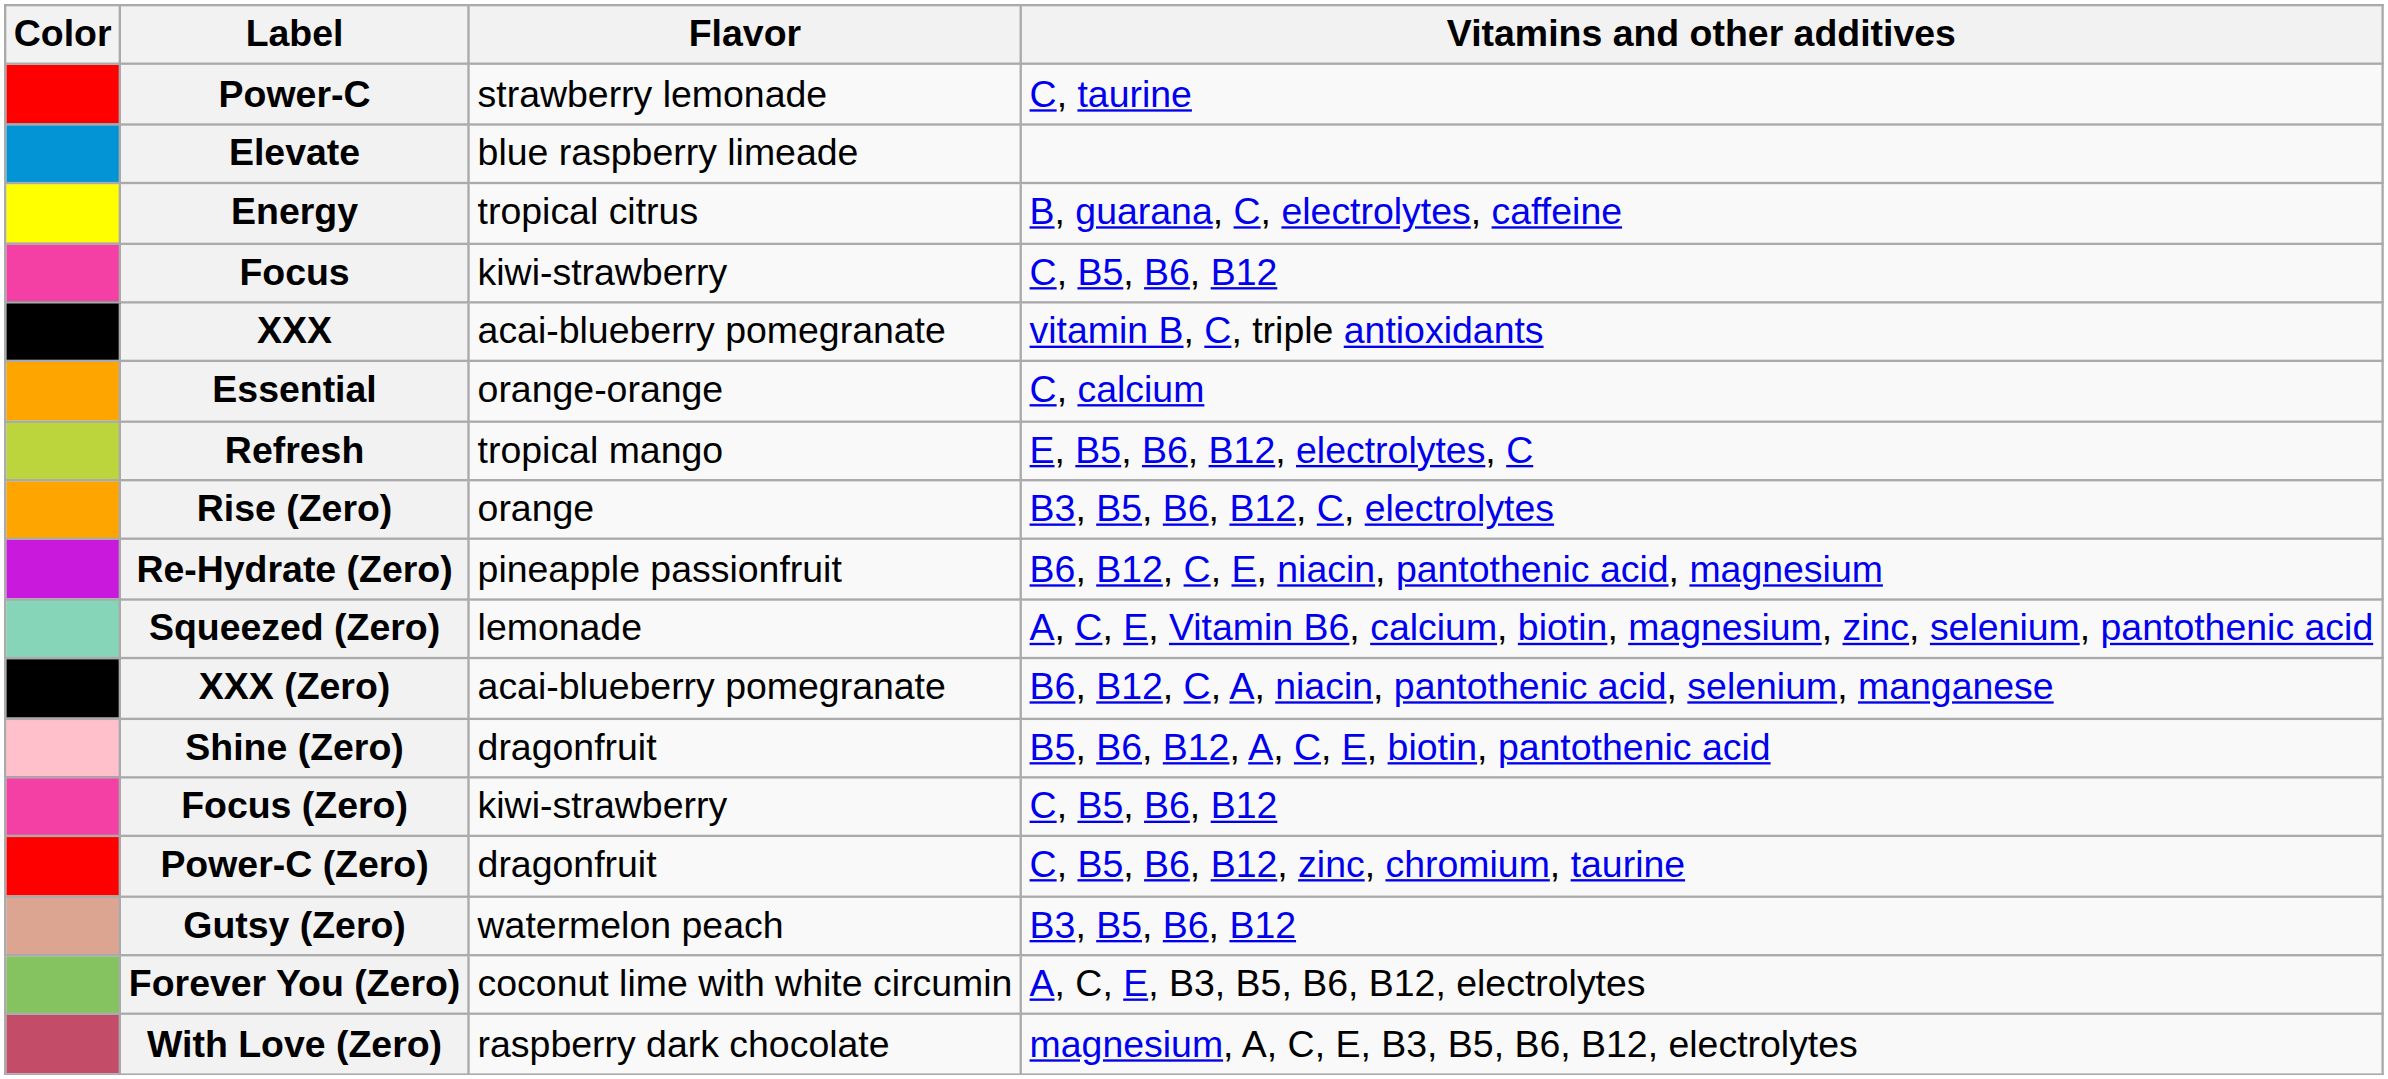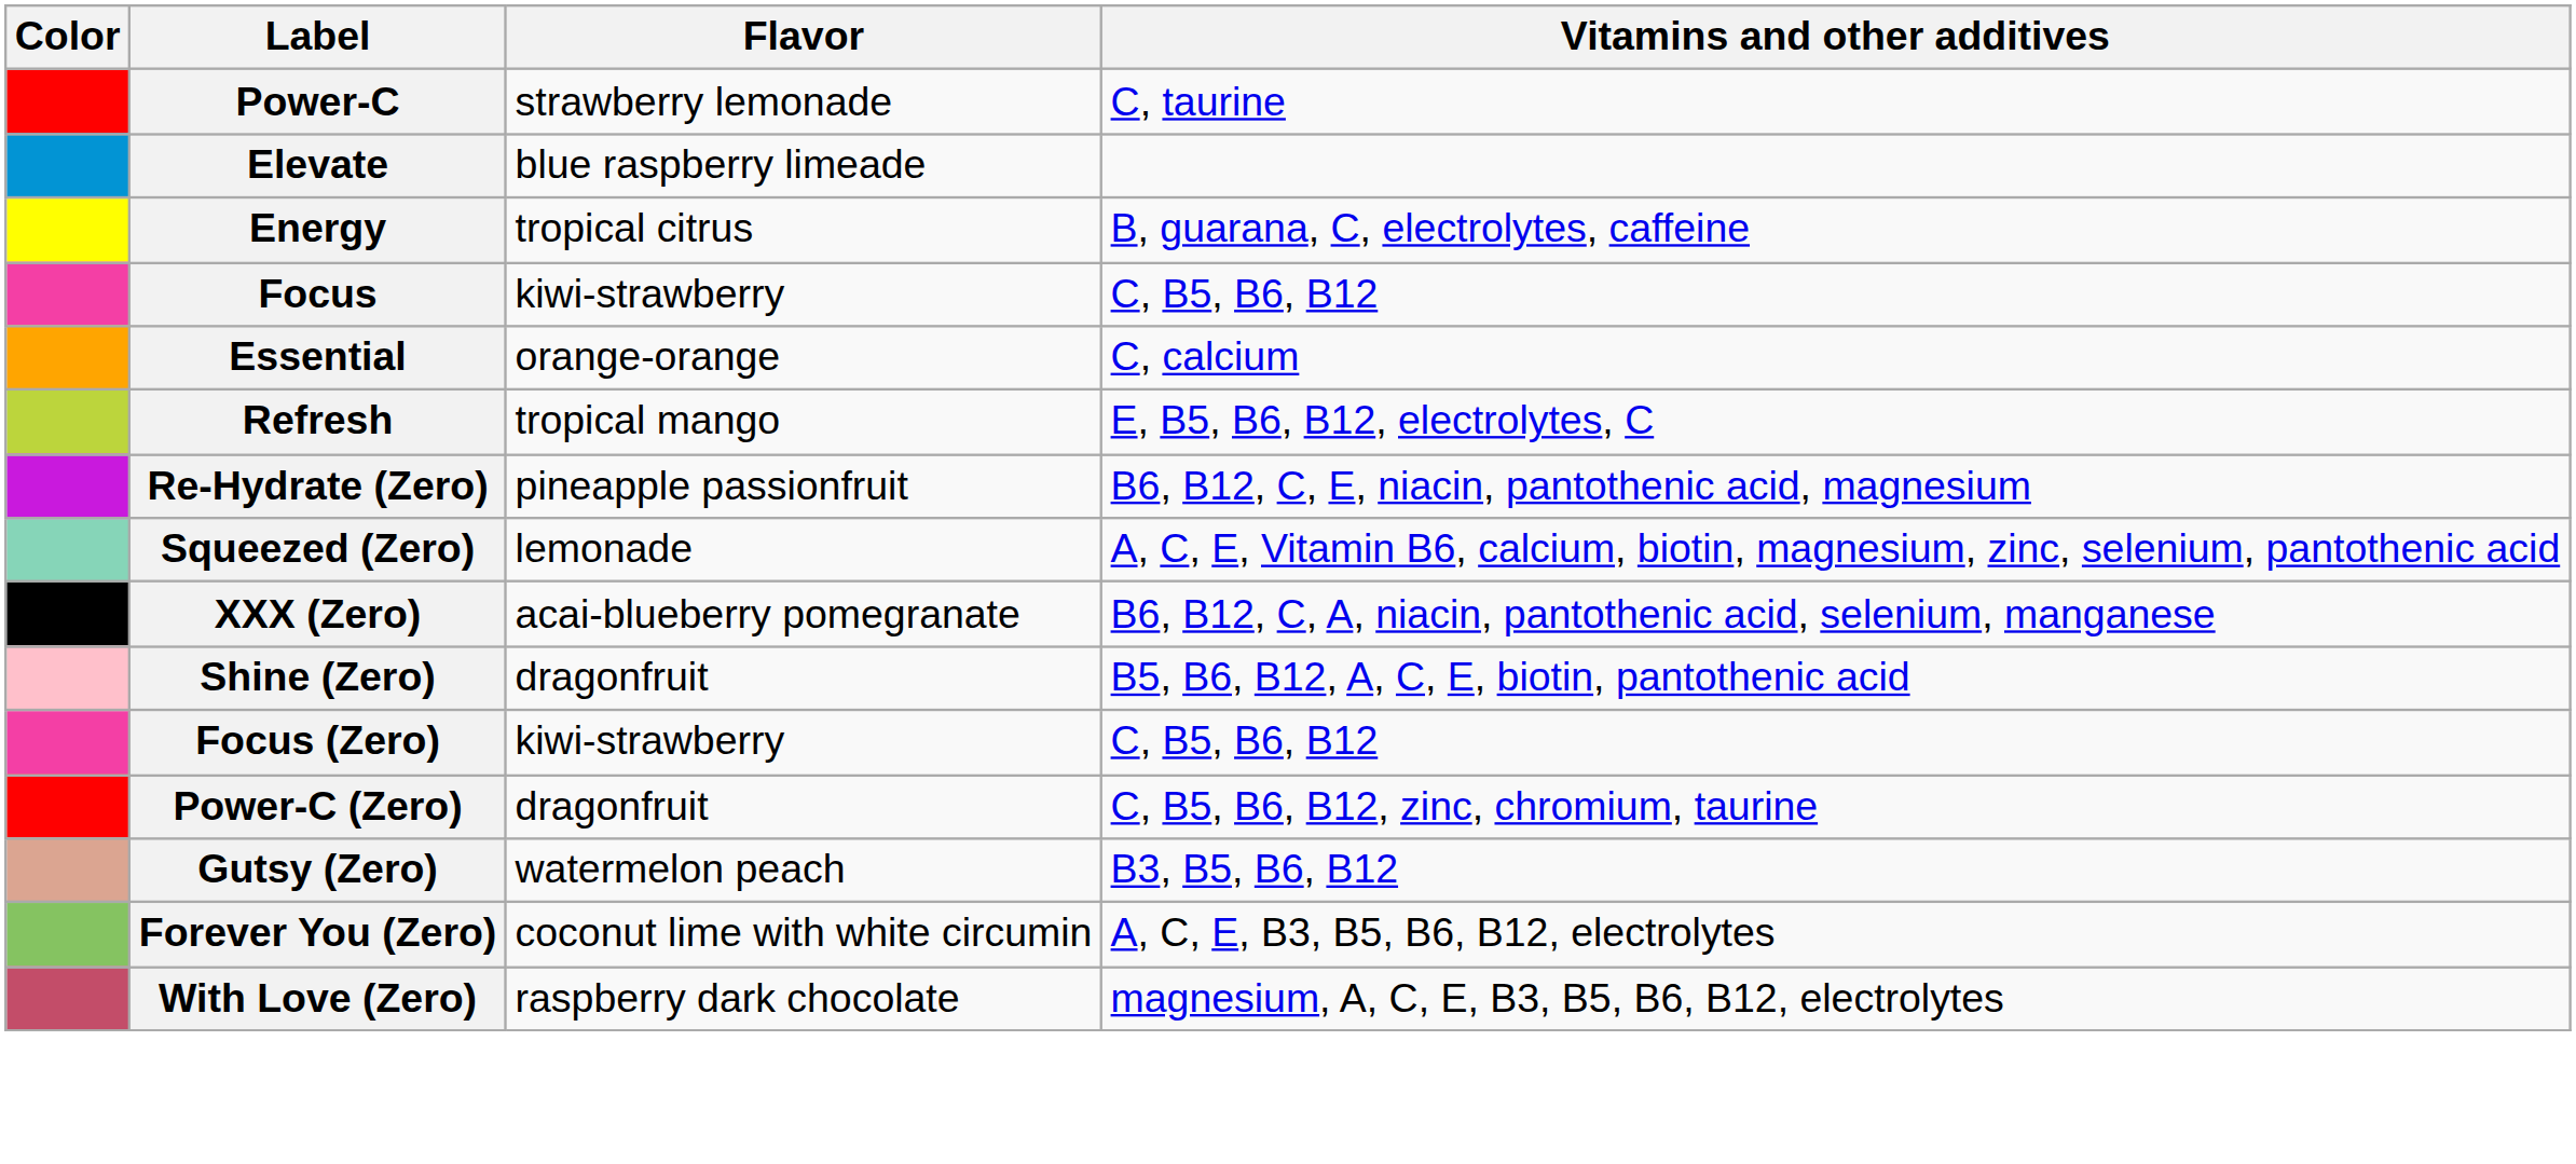 <table class="wikitable plainrowheaders">
 <tr>
 <th scope=col>Color</th>
 <th scope=col>Label</th>
 <th scope=col>Flavor</th>
 <th scope=col>Vitamins and other additives</th>
 </tr>
 <tr>
 <td style=background-color:red></td>
 <th scope=row>Power-C</th>
 <td>strawberry lemonade</td>
 <td><a href='#'>C</a>, <a href='#'>taurine</a></td>
 </tr>
 <tr>
 <td style=background-color:#0294D4></td>
 <th scope=row>Elevate</th>
 <td>blue raspberry limeade</td>
 <td></td>
 </tr>
 <tr>
 <td style=background-color:yellow></td>
 <th scope=row>Energy</th>
 <td>tropical citrus</td>
 <td><a href='#'>B</a>, <a href='#'>guarana</a>, <a href='#'>C</a>, <a href='#'>electrolytes</a>, <a href='#'>caffeine</a></td>
 </tr>
 <tr>
 <td style=background-color:#F43FA5></td>
 <th scope=row>Focus</th>
 <td>kiwi-strawberry</td>
 <td><a href='#'>C</a>, <a href='#'>B5</a>, <a href='#'>B6</a>, <a href='#'>B12</a></td>
 </tr>
 <tr>
-<td style=background-color:black></td>
-<th scope=row>XXX</th>
-<td>acai-blueberry pomegranate</td>
-<td><a href='#'>vitamin B</a>, <a href='#'>C</a>, triple <a href='#'>antioxidants</a></td>
-</tr>
-<tr>
 <td style=background-color:orange></td>
 <th scope=row>Essential</th>
 <td>orange-orange</td>
 <td><a href='#'>C</a>, <a href='#'>calcium</a></td>
 </tr>
 <tr>
 <td style=background-color:#BCD53C></td>
 <th scope=row>Refresh</th>
 <td>tropical mango</td>
 <td><a href='#'>E</a>, <a href='#'>B5</a>, <a href='#'>B6</a>, <a href='#'>B12</a>, <a href='#'>electrolytes</a>, <a href='#'>C</a></td>
-</tr>
-<tr>
-<td style=background-color:orange></td>
-<th scope=row>Rise (Zero)</th>
-<td>orange</td>
-<td><a href='#'>B3</a>, <a href='#'>B5</a>, <a href='#'>B6</a>, <a href='#'>B12</a>, <a href='#'>C</a>, <a href='#'>electrolytes</a></td>
 </tr>
 <tr>
 <td style=background-color:#C919DD></td>
 <th scope=row>Re-Hydrate (Zero)</th>
 <td>pineapple passionfruit</td>
 <td><a href='#'>B6</a>, <a href='#'>B12</a>, <a href='#'>C</a>, <a href='#'>E</a>, <a href='#'>niacin</a>, <a href='#'>pantothenic acid</a>, <a href='#'>magnesium</a></td>
 </tr>
 <tr>
 <td style=background-color:#86D5B8></td>
 <th scope=row>Squeezed (Zero)</th>
 <td>lemonade</td>
 <td><a href='#'>A</a>, <a href='#'>C</a>, <a href='#'>E</a>, <a href='#'>Vitamin B6</a>, <a href='#'>calcium</a>, <a href='#'>biotin</a>, <a href='#'>magnesium</a>, <a href='#'>zinc</a>, <a href='#'>selenium</a>, <a href='#'>pantothenic acid</a></td>
 </tr>
 <tr>
 <td style=background-color:black></td>
 <th scope=row>XXX (Zero)</th>
 <td>acai-blueberry pomegranate</td>
 <td><a href='#'>B6</a>, <a href='#'>B12</a>, <a href='#'>C</a>, <a href='#'>A</a>, <a href='#'>niacin</a>, <a href='#'>pantothenic acid</a>, <a href='#'>selenium</a>, <a href='#'>manganese</a></td>
 </tr>
 <tr>
 <td style=background-color:pink></td>
 <th scope=row>Shine (Zero)</th>
 <td>dragonfruit</td>
 <td><a href='#'>B5</a>, <a href='#'>B6</a>, <a href='#'>B12</a>, <a href='#'>A</a>, <a href='#'>C</a>, <a href='#'>E</a>, <a href='#'>biotin</a>, <a href='#'>pantothenic acid</a></td>
 </tr>
 <tr>
 <td style=background-color:#F43FA5></td>
 <th scope=row>Focus (Zero)</th>
 <td>kiwi-strawberry</td>
 <td><a href='#'>C</a>, <a href='#'>B5</a>, <a href='#'>B6</a>, <a href='#'>B12</a></td>
 </tr>
 <tr>
 <td style=background-color:red></td>
 <th scope=row>Power-C (Zero)</th>
 <td>dragonfruit</td>
 <td><a href='#'>C</a>, <a href='#'>B5</a>, <a href='#'>B6</a>, <a href='#'>B12</a>, <a href='#'>zinc</a>, <a href='#'>chromium</a>,  <a href='#'>taurine</a></td>
 </tr>
 <tr>
 <td style=background-color:#dba591></td>
 <th scope=row>Gutsy (Zero)</th>
 <td>watermelon peach</td>
 <td><a href='#'>B3</a>, <a href='#'>B5</a>, <a href='#'>B6</a>, <a href='#'>B12</a></td>
 </tr>
 <tr>
 <td style=background-color:#85C361></td>
 <th scope=row>Forever You (Zero)</th>
 <td>coconut lime with white circumin</td>
 <td><a href='#'>A</a>, C, <a href='#'>E</a>, B3, B5, B6, B12, electrolytes</td>
 </tr>
 <tr>
 <td style=background-color:#C34D69></td>
 <th scope=row>With Love (Zero)</th>
 <td>raspberry dark chocolate</td>
 <td><a href='#'>magnesium</a>, A, C, E, B3, B5, B6, B12, electrolytes</td>
 </tr>
 </table>
